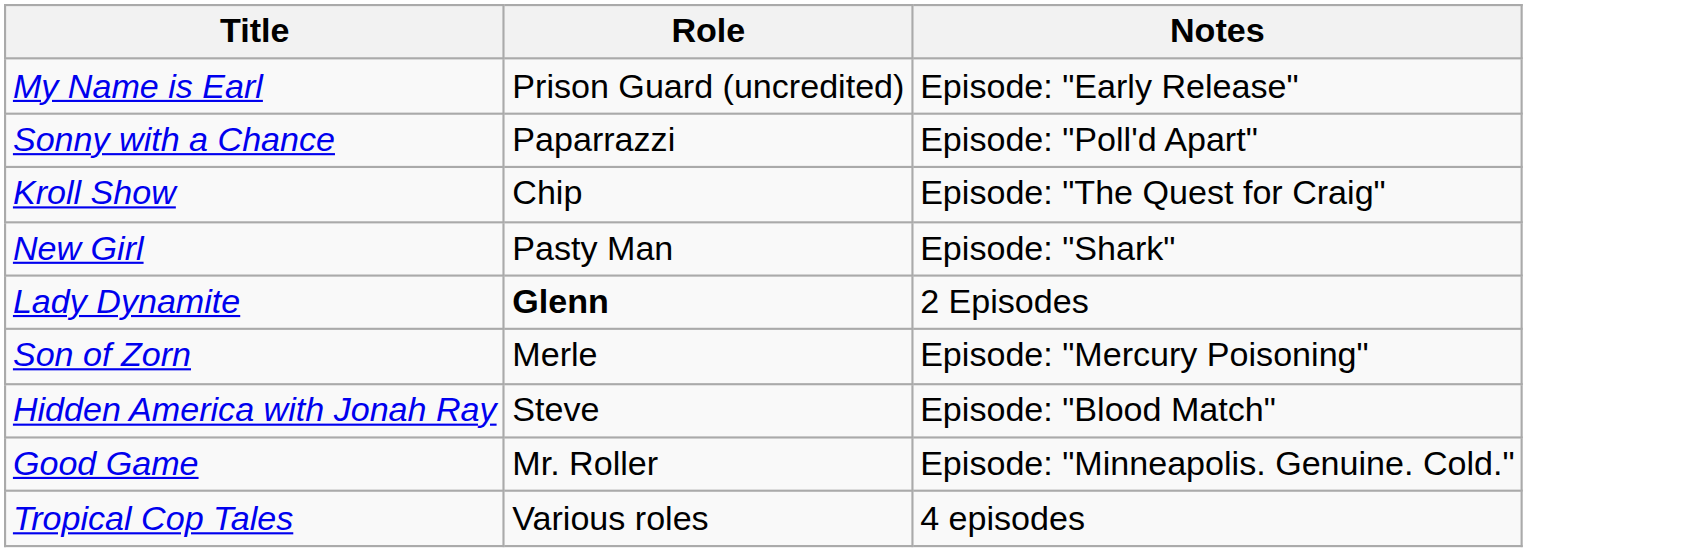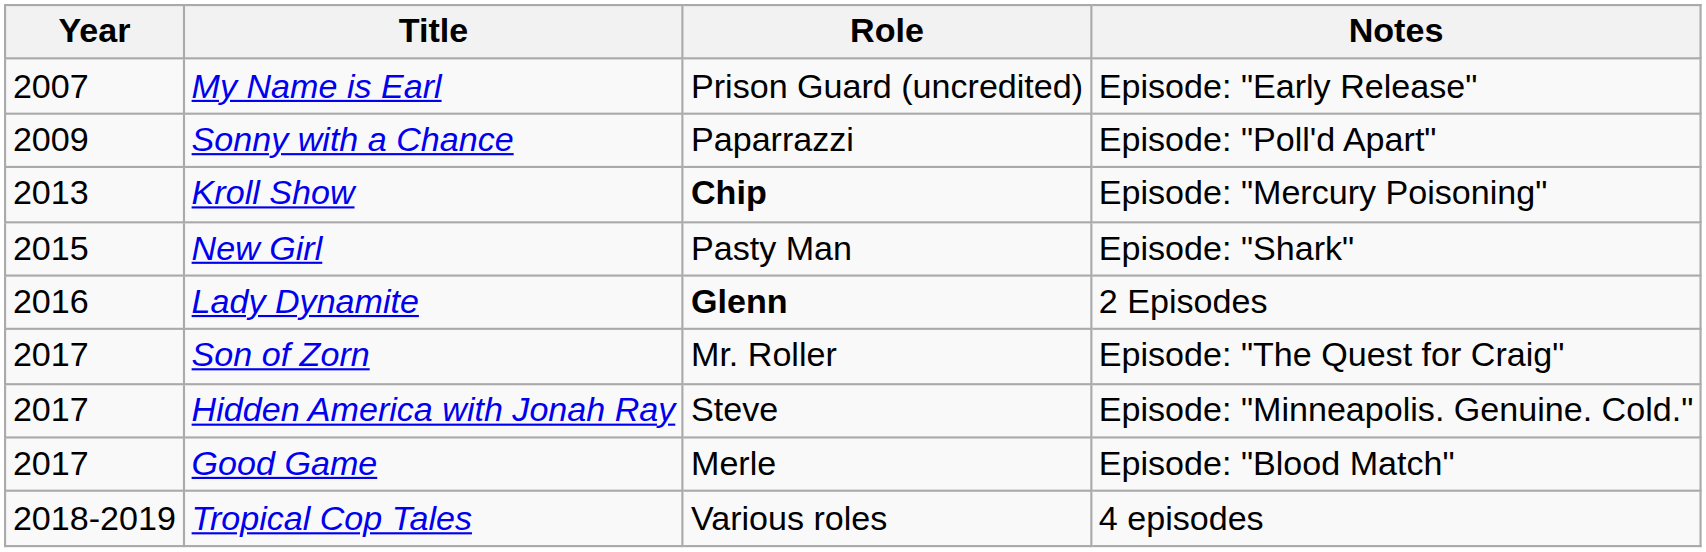 <table class="wikitable">
 <tr>
+<th>Year</th>
 <th>Title</th>
 <th>Role</th>
 <th>Notes</th>
 </tr>
 <tr>
+<td>2007</td>
 <td><em><a href='#'>My Name is Earl</a></em></td>
 <td>Prison Guard (uncredited)</td>
 <td>Episode: "Early Release"</td>
 </tr>
 <tr>
+<td>2009</td>
 <td><em><a href='#'>Sonny with a Chance</a></em></td>
 <td>Paparrazzi</td>
 <td>Episode: "Poll'd Apart"</td>
 </tr>
 <tr>
+<td>2013</td>
 <td><em><a href='#'>Kroll Show</a></em></td>
-<td>Chip</td>
-<td>Episode: "The Quest for Craig"</td>
+<td><strong>Chip</strong></td>
+<td>Episode: "Mercury Poisoning"</td>
 </tr>
 <tr>
+<td>2015</td>
 <td><em><a href='#'>New Girl</a></em></td>
 <td>Pasty Man</td>
 <td>Episode: "Shark"</td>
 </tr>
 <tr>
+<td>2016</td>
 <td><em><a href='#'>Lady Dynamite</a></em></td>
 <td><strong>Glenn</strong></td>
 <td>2 Episodes</td>
 </tr>
 <tr>
+<td>2017</td>
 <td><em><a href='#'>Son of Zorn</a></em></td>
-<td>Merle</td>
-<td>Episode: "Mercury Poisoning"</td>
+<td>Mr. Roller</td>
+<td>Episode: "The Quest for Craig"</td>
 </tr>
 <tr>
+<td>2017</td>
 <td><em><a href='#'>Hidden America with Jonah Ray</a></em></td>
 <td>Steve</td>
+<td>Episode: "Minneapolis. Genuine. Cold."</td>
+</tr>
+<tr>
+<td>2017</td>
+<td><em><a href='#'>Good Game</a></em></td>
+<td>Merle</td>
 <td>Episode: "Blood Match"</td>
 </tr>
 <tr>
-<td><em><a href='#'>Good Game</a></em></td>
-<td>Mr. Roller</td>
-<td>Episode: "Minneapolis. Genuine. Cold."</td>
-</tr>
-<tr>
+<td>2018-2019</td>
 <td><em><a href='#'>Tropical Cop Tales</a></em></td>
 <td>Various roles</td>
 <td>4 episodes</td>
 </tr>
 </table>
